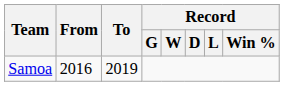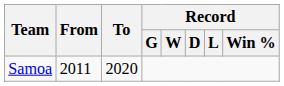 <table class="wikitable" style="text-align: center">
 <tr>
 <th rowspan="2">Team</th>
 <th rowspan="2">From</th>
 <th rowspan="2">To</th>
 <th colspan="5">Record</th>
 </tr>
 <tr>
 <th>G</th>
 <th>W</th>
 <th>D</th>
 <th>L</th>
 <th>Win %</th>
 </tr>
 <tr>
 <td align=left><a href='#'>Samoa</a></td>
-<td align=left>2016</td>
-<td align=left>2019<br></td>
+<td align=left>2011</td>
+<td align=left>2020<br></td>
 </tr>
 </table>
